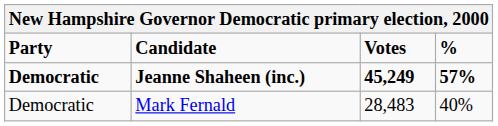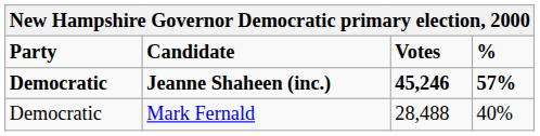 <table class="wikitable">
 <tr>
 <th colspan="4">New Hampshire Governor Democratic primary election, 2000</th>
 </tr>
 <tr>
 <td><strong>Party</strong></td>
 <td><strong>Candidate</strong></td>
 <td><strong>Votes</strong></td>
 <td><strong>%</strong></td>
 </tr>
 <tr>
 <td><strong>Democratic</strong></td>
 <td><strong>Jeanne Shaheen (inc.)</strong></td>
-<td><strong>45,249</strong></td>
+<td><strong>45,246</strong></td>
 <td><strong>57%</strong></td>
 </tr>
 <tr>
 <td>Democratic</td>
 <td><a href='#'>Mark Fernald</a></td>
-<td>28,483</td>
+<td>28,488</td>
 <td>40%</td>
 </tr>
 </table>
